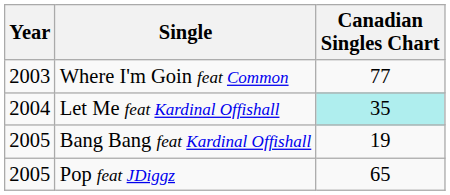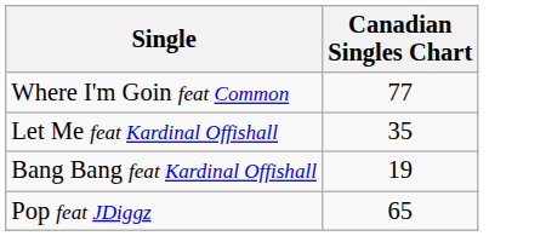 <table class="wikitable">
 <tr>
-<th align="left">Year</th>
 <th align="left">Single</th>
 <th align="left">Canadian<br>Singles Chart</th>
 </tr>
 <tr>
-<td align="left">2003</td>
 <td align="left">Where I'm Goin <em><small>feat <a href='#'>Common</a></small></em></td>
 <td align="center">77</td>
 </tr>
 <tr>
-<td align="left">2004</td>
 <td align="left">Let Me <em><small>feat <a href='#'>Kardinal Offishall</a></small></em></td>
-<td align="center" style="background: paleturquoise;">35</td>
+<td align="center">35</td>
 </tr>
 <tr>
-<td align="left">2005</td>
 <td align="left">Bang Bang <em><small>feat <a href='#'>Kardinal Offishall</a></small></em></td>
 <td align="center">19</td>
 </tr>
 <tr>
-<td align="left">2005</td>
 <td align="left">Pop <em><small>feat <a href='#'>JDiggz</a></small></em></td>
 <td align="center">65</td>
 </tr>
 </table>
